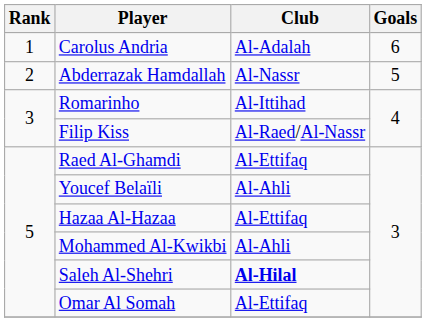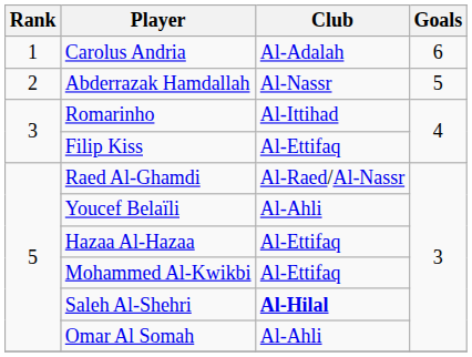 <table class="wikitable sortable" style="text-align:center">
 <tr>
 <th>Rank</th>
 <th>Player</th>
 <th>Club</th>
 <th>Goals</th>
 </tr>
 <tr>
 <td>1</td>
 <td align="left"> <a href='#'>Carolus Andria</a></td>
 <td align="left"><a href='#'>Al-Adalah</a></td>
 <td>6</td>
 </tr>
 <tr>
 <td>2</td>
 <td align="left"> <a href='#'>Abderrazak Hamdallah</a></td>
 <td align="left"><a href='#'>Al-Nassr</a></td>
 <td>5</td>
 </tr>
 <tr>
 <td rowspan=2>3</td>
 <td align="left"> <a href='#'>Romarinho</a></td>
 <td align="left"><a href='#'>Al-Ittihad</a></td>
 <td rowspan=2>4</td>
 </tr>
 <tr>
 <td align="left"> <a href='#'>Filip Kiss</a></td>
-<td align="left"><a href='#'>Al-Raed</a>/<a href='#'>Al-Nassr</a></td>
+<td align="left"><a href='#'>Al-Ettifaq</a></td>
 </tr>
 <tr>
 <td rowspan=6>5</td>
 <td align="left"> <a href='#'>Raed Al-Ghamdi</a></td>
-<td align="left"><a href='#'>Al-Ettifaq</a></td>
+<td align="left"><a href='#'>Al-Raed</a>/<a href='#'>Al-Nassr</a></td>
 <td rowspan=6>3</td>
 </tr>
 <tr>
 <td align="left"> <a href='#'>Youcef Belaïli</a></td>
 <td align="left"><a href='#'>Al-Ahli</a></td>
 </tr>
 <tr>
 <td align="left"> <a href='#'>Hazaa Al-Hazaa</a></td>
 <td align="left"><a href='#'>Al-Ettifaq</a></td>
 </tr>
 <tr>
 <td align="left"> <a href='#'>Mohammed Al-Kwikbi</a></td>
-<td align="left"><a href='#'>Al-Ahli</a></td>
+<td align="left"><a href='#'>Al-Ettifaq</a></td>
 </tr>
 <tr>
 <td align="left"> <a href='#'>Saleh Al-Shehri</a></td>
 <td align="left"><strong><a href='#'>Al-Hilal</a></strong></td>
 </tr>
 <tr>
 <td align="left"> <a href='#'>Omar Al Somah</a></td>
-<td align="left"><a href='#'>Al-Ettifaq</a></td>
+<td align="left"><a href='#'>Al-Ahli</a></td>
 </tr>
 <tr>
 </tr>
 </table>
